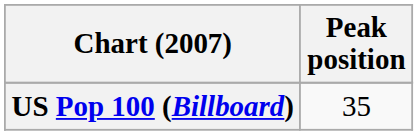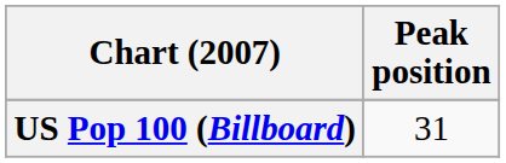 <table class="wikitable sortable plainrowheaders" style="text-align:center;">
 <tr>
 <th scope="col">Chart (2007)</th>
 <th scope="col">Peak<br>position</th>
 </tr>
 <tr>
 </tr>
 <tr>
 </tr>
 <tr>
 </tr>
 <tr>
 </tr>
 <tr>
 <th scope="row">US <a href='#'>Pop 100</a> (<a href='#'><em>Billboard</em></a>)</th>
-<td align="center">35</td>
+<td align="center">31</td>
 </tr>
 </table>
